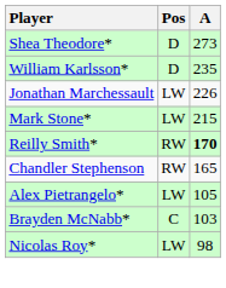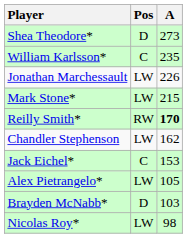 <table class="wikitable" style="text-align:center;">
 <tr>
 <th style="text-align:left;">Player</th>
 <th>Pos</th>
 <th>A</th>
 </tr>
 <tr style="background:#cfc;">
 <td style="text-align:left;"><a href='#'>Shea Theodore</a>*</td>
 <td>D</td>
 <td>273</td>
 </tr>
 <tr style="background:#cfc;">
 <td style="text-align:left;"><a href='#'>William Karlsson</a>*</td>
-<td>D</td>
+<td>C</td>
 <td>235</td>
 </tr>
 <tr>
 <td style="text-align:left;"><a href='#'>Jonathan Marchessault</a></td>
 <td>LW</td>
 <td>226</td>
 </tr>
 <tr style="background:#cfc;">
 <td style="text-align:left;"><a href='#'>Mark Stone</a>*</td>
 <td>LW</td>
 <td>215</td>
 </tr>
 <tr style="background:#cfc;">
 <td style="text-align:left;"><a href='#'>Reilly Smith</a>*</td>
 <td>RW</td>
 <td><strong>170</strong></td>
 </tr>
 <tr>
 <td style="text-align:left;"><a href='#'>Chandler Stephenson</a></td>
-<td>RW</td>
-<td>165</td>
+<td>LW</td>
+<td>162</td>
+</tr>
+<tr style="background:#cfc;">
+<td style="text-align:left;"><a href='#'>Jack Eichel</a>*</td>
+<td>C</td>
+<td>153</td>
 </tr>
 <tr style="background:#cfc;">
 <td style="text-align:left;"><a href='#'>Alex Pietrangelo</a>*</td>
 <td>LW</td>
 <td>105</td>
 </tr>
 <tr style="background:#cfc;">
 <td style="text-align:left;"><a href='#'>Brayden McNabb</a>*</td>
-<td>C</td>
+<td>D</td>
 <td>103</td>
 </tr>
 <tr style="background:#cfc;">
 <td style="text-align:left;"><a href='#'>Nicolas Roy</a>*</td>
 <td>LW</td>
 <td>98</td>
 </tr>
 </table>
